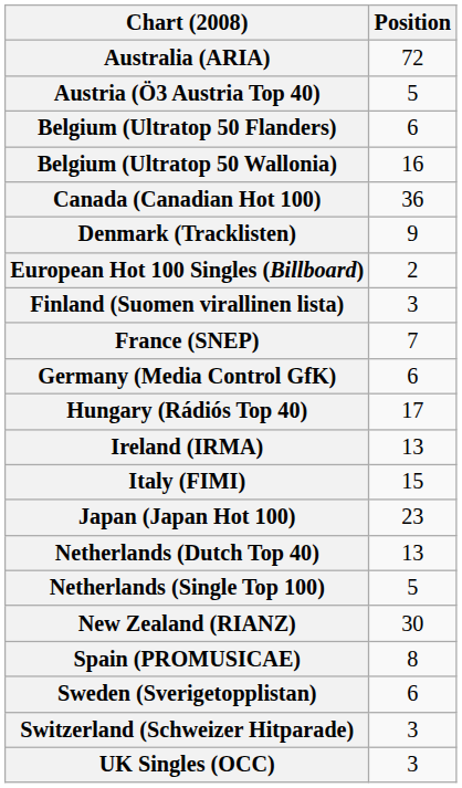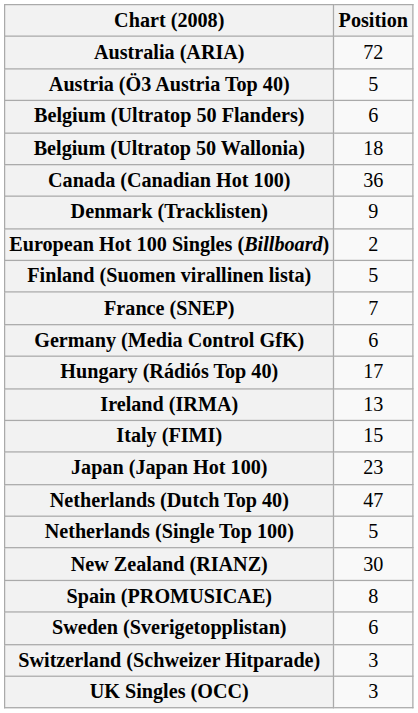 <table class="wikitable sortable plainrowheaders">
 <tr>
 <th>Chart (2008)</th>
 <th>Position</th>
 </tr>
 <tr>
 <th scope="row">Australia (ARIA)</th>
 <td align="center">72</td>
 </tr>
 <tr>
 <th scope="row">Austria (Ö3 Austria Top 40)</th>
 <td align="center">5</td>
 </tr>
 <tr>
 <th scope="row">Belgium (Ultratop 50 Flanders)</th>
 <td align="center">6</td>
 </tr>
 <tr>
 <th scope="row">Belgium (Ultratop 50 Wallonia)</th>
-<td align="center">16</td>
+<td align="center">18</td>
 </tr>
 <tr>
 <th scope="row">Canada (Canadian Hot 100)</th>
 <td align="center">36</td>
 </tr>
 <tr>
 <th scope="row">Denmark (Tracklisten)</th>
 <td align="center">9</td>
 </tr>
 <tr>
 <th scope="row">European Hot 100 Singles (<em>Billboard</em>)</th>
 <td align="center">2</td>
 </tr>
 <tr>
 <th scope="row">Finland (Suomen virallinen lista)</th>
-<td align="center">3</td>
+<td align="center">5</td>
 </tr>
 <tr>
 <th scope="row">France (SNEP)</th>
 <td align="center">7</td>
 </tr>
 <tr>
 <th scope="row">Germany (Media Control GfK)</th>
 <td align="center">6</td>
 </tr>
 <tr>
 <th scope="row">Hungary (Rádiós Top 40)</th>
 <td align="center">17</td>
 </tr>
 <tr>
 <th scope="row">Ireland (IRMA)</th>
 <td align="center">13</td>
 </tr>
 <tr>
 <th scope="row">Italy (FIMI)</th>
 <td align="center">15</td>
 </tr>
 <tr>
 <th scope="row">Japan (Japan Hot 100)</th>
 <td align="center">23</td>
 </tr>
 <tr>
 <th scope="row">Netherlands (Dutch Top 40)</th>
-<td align="center">13</td>
+<td align="center">47</td>
 </tr>
 <tr>
 <th scope="row">Netherlands (Single Top 100)</th>
 <td align="center">5</td>
 </tr>
 <tr>
 <th scope="row">New Zealand (RIANZ)</th>
 <td align="center">30</td>
 </tr>
 <tr>
 <th scope="row">Spain (PROMUSICAE)</th>
 <td align="center">8</td>
 </tr>
 <tr>
 <th scope="row">Sweden (Sverigetopplistan)</th>
 <td align="center">6</td>
 </tr>
 <tr>
 <th scope="row">Switzerland (Schweizer Hitparade)</th>
 <td align="center">3</td>
 </tr>
 <tr>
 <th scope="row">UK Singles (OCC)</th>
 <td align="center">3</td>
 </tr>
 </table>
